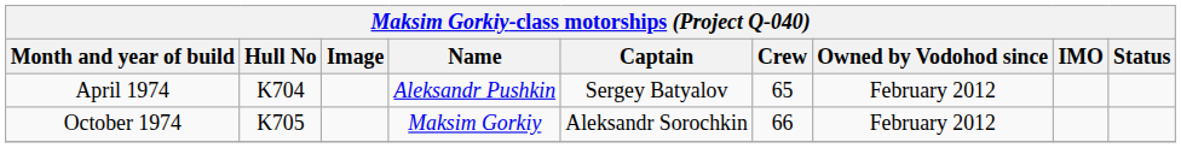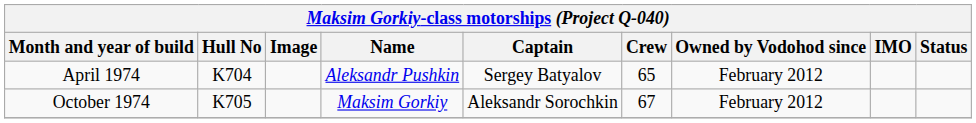 <table class="wikitable" style="text-align:center">
 <tr>
 <th colspan="9" style="text-align:center"><a href='#'><em>Maksim Gorkiy</em>-class motorships</a> <em>(Project Q-040)</em></th>
 </tr>
 <tr>
 <th>Month and year of build</th>
 <th>Hull No</th>
 <th>Image</th>
 <th>Name</th>
 <th>Captain</th>
 <th>Crew</th>
 <th>Owned by Vodohod since</th>
 <th>IMO</th>
 <th>Status</th>
 </tr>
 <tr ---->
 <td>April 1974</td>
 <td align="Center">K704</td>
 <td align="Center"></td>
 <td align="Center"><em><a href='#'>Aleksandr Pushkin</a></em></td>
 <td align="Center">Sergey Batyalov</td>
 <td align="Center">65</td>
 <td>February 2012</td>
 <td align="Center"></td>
 <td align="Center"></td>
 </tr>
 <tr ---->
 <td>October 1974</td>
 <td align="Center">K705</td>
 <td align="Center"></td>
 <td align="Center"><em><a href='#'>Maksim Gorkiy</a></em></td>
 <td align="Center">Aleksandr Sorochkin</td>
-<td align="Center">66</td>
+<td align="Center">67</td>
 <td>February 2012</td>
 <td align="Center"></td>
 <td align="Center"></td>
 </tr>
 <tr ---->
 </tr>
 </table>
